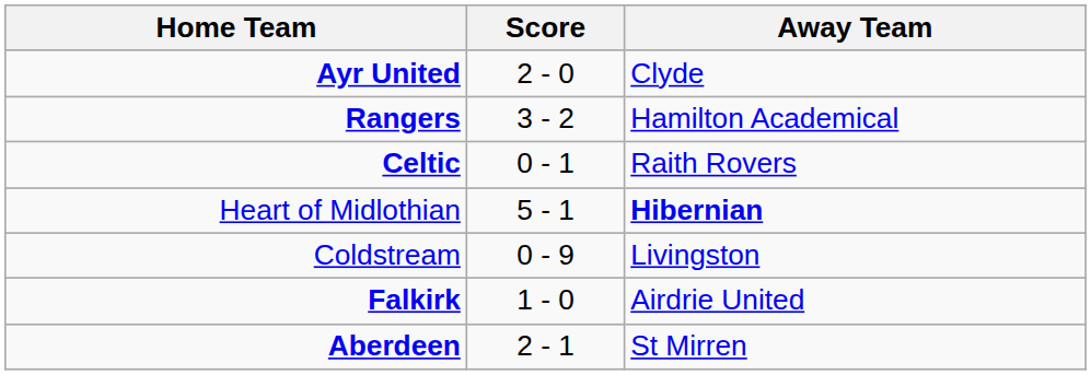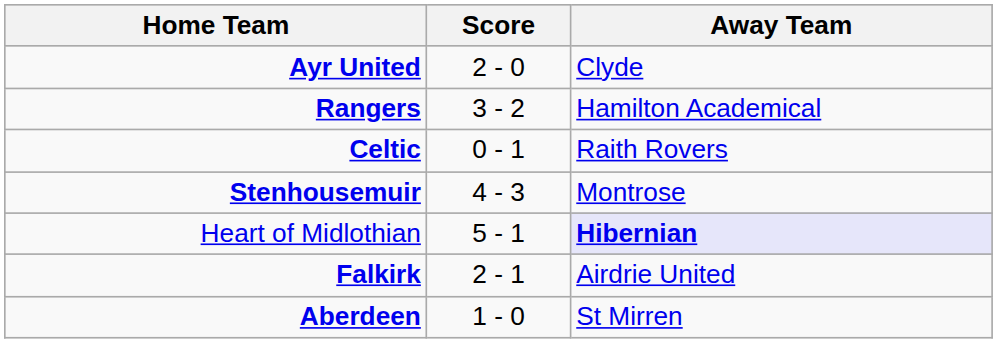 <table class="wikitable" style="border-collapse: collapse;">
 <tr>
 <th align="right" width="250">Home Team</th>
 <th align="center" width="80"> Score </th>
 <th align="left" width="250">Away Team</th>
 </tr>
 <tr>
 <td style="text-align: right;"><strong><a href='#'>Ayr United</a></strong></td>
 <td style="text-align: center;">2 - 0</td>
 <td style="text-align: left;"><a href='#'>Clyde</a></td>
 </tr>
 <tr>
 <td style="text-align: right;"><strong><a href='#'>Rangers</a></strong></td>
 <td style="text-align: center;">3 - 2</td>
 <td style="text-align: left;"><a href='#'>Hamilton Academical</a></td>
 </tr>
 <tr>
 <td style="text-align: right;"><strong><a href='#'>Celtic</a></strong></td>
 <td style="text-align: center;">0 - 1</td>
 <td style="text-align: left;"><a href='#'>Raith Rovers</a></td>
 </tr>
 <tr>
+<td style="text-align: right;"><strong><a href='#'>Stenhousemuir</a></strong></td>
+<td style="text-align: center;">4 - 3</td>
+<td style="text-align: left;"><a href='#'>Montrose</a></td>
+</tr>
+<tr>
 <td style="text-align: right;"><a href='#'>Heart of Midlothian</a></td>
 <td style="text-align: center;">5 - 1</td>
-<td style="text-align: left;"><strong><a href='#'>Hibernian</a></strong></td>
-</tr>
-<tr>
-<td style="text-align: right;"><a href='#'>Coldstream</a></td>
-<td style="text-align: center;">0 - 9</td>
-<td style="text-align: left;"><a href='#'>Livingston</a></td>
+<td style="background: lavender; text-align: left;"><strong><a href='#'>Hibernian</a></strong></td>
 </tr>
 <tr>
 <td style="text-align: right;"><strong><a href='#'>Falkirk</a></strong></td>
-<td style="text-align: center;">1 - 0</td>
+<td style="text-align: center;">2 - 1</td>
 <td style="text-align: left;"><a href='#'>Airdrie United</a></td>
 </tr>
 <tr>
 <td style="text-align: right;"><strong><a href='#'>Aberdeen</a></strong></td>
-<td style="text-align: center;">2 - 1</td>
+<td style="text-align: center;">1 - 0</td>
 <td style="text-align: left;"><a href='#'>St Mirren</a></td>
 </tr>
 </table>
